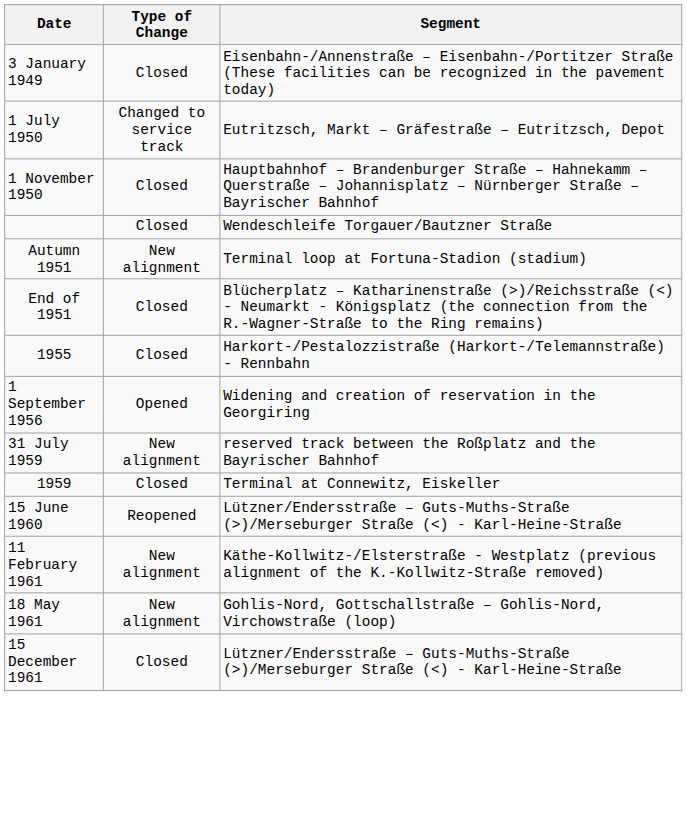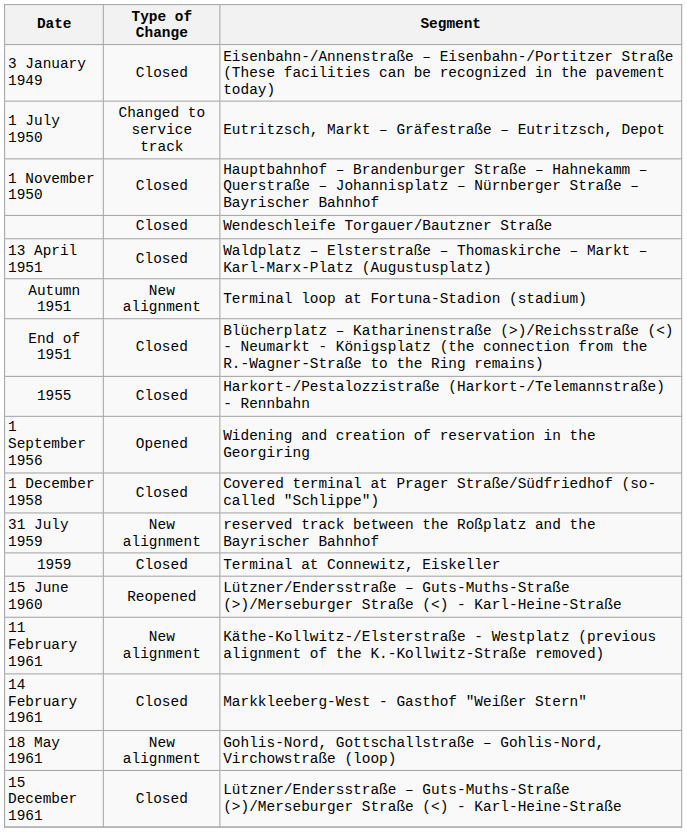 <table class="wikitable">
 <tr>
 <th>Date</th>
 <th>Type of Change</th>
 <th>Segment</th>
 </tr>
 <tr>
 <td>3 January 1949</td>
 <td align="center">Closed</td>
 <td>Eisenbahn-/Annenstraße – Eisenbahn-/Portitzer Straße (These facilities can be recognized in the pavement today)</td>
 </tr>
 <tr>
 <td>1 July 1950</td>
 <td align="center">Changed to service track</td>
 <td>Eutritzsch, Markt – Gräfestraße – Eutritzsch, Depot</td>
 </tr>
 <tr>
 <td>1 November 1950</td>
 <td align="center">Closed</td>
 <td>Hauptbahnhof – Brandenburger Straße – Hahnekamm – Querstraße – Johannisplatz – Nürnberger Straße – Bayrischer Bahnhof</td>
 </tr>
 <tr>
 <td></td>
 <td align="center">Closed</td>
 <td>Wendeschleife Torgauer/Bautzner Straße</td>
 </tr>
 <tr>
+<td>13 April 1951</td>
+<td align="center">Closed</td>
+<td>Waldplatz – Elsterstraße – Thomaskirche – Markt – Karl-Marx-Platz (Augustusplatz)</td>
+</tr>
+<tr>
 <td align="center">Autumn 1951</td>
 <td align="center">New alignment</td>
 <td>Terminal loop at Fortuna-Stadion (stadium)</td>
 </tr>
 <tr>
 <td align="center">End of 1951</td>
 <td align="center">Closed</td>
 <td>Blücherplatz – Katharinenstraße (>)/Reichsstraße (<) - Neumarkt - Königsplatz (the connection from the R.-Wagner-Straße to the Ring remains)</td>
 </tr>
 <tr>
 <td align="center">1955</td>
 <td align="center">Closed</td>
 <td>Harkort-/Pestalozzistraße (Harkort-/Telemannstraße) - Rennbahn</td>
 </tr>
 <tr>
 <td>1 September 1956</td>
 <td align="center">Opened</td>
 <td>Widening and creation of reservation in the Georgiring</td>
+</tr>
+<tr>
+<td>1 December 1958</td>
+<td align="center">Closed</td>
+<td>Covered terminal at Prager Straße/Südfriedhof (so-called "Schlippe")</td>
 </tr>
 <tr>
 <td>31 July 1959</td>
 <td align="center">New alignment</td>
 <td>reserved track between the Roßplatz and the Bayrischer Bahnhof</td>
 </tr>
 <tr>
 <td align="center">1959</td>
 <td align="center">Closed</td>
 <td>Terminal at Connewitz, Eiskeller</td>
 </tr>
 <tr>
 <td>15 June 1960</td>
 <td align="center">Reopened</td>
 <td>Lützner/Endersstraße – Guts-Muths-Straße (>)/Merseburger Straße (<) - Karl-Heine-Straße</td>
 </tr>
 <tr>
 <td>11 February 1961</td>
 <td align="center">New alignment</td>
 <td>Käthe-Kollwitz-/Elsterstraße - Westplatz (previous alignment of the K.-Kollwitz-Straße removed)</td>
 </tr>
 <tr>
+<td>14 February 1961</td>
+<td align="center">Closed</td>
+<td>Markkleeberg-West - Gasthof "Weißer Stern"</td>
+</tr>
+<tr>
 <td>18 May 1961</td>
 <td align="center">New alignment</td>
 <td>Gohlis-Nord, Gottschallstraße – Gohlis-Nord, Virchowstraße (loop)</td>
 </tr>
 <tr>
 <td>15 December 1961</td>
 <td align="center">Closed</td>
 <td>Lützner/Endersstraße – Guts-Muths-Straße (>)/Merseburger Straße (<) - Karl-Heine-Straße</td>
 </tr>
 <tr>
 </tr>
 </table>
